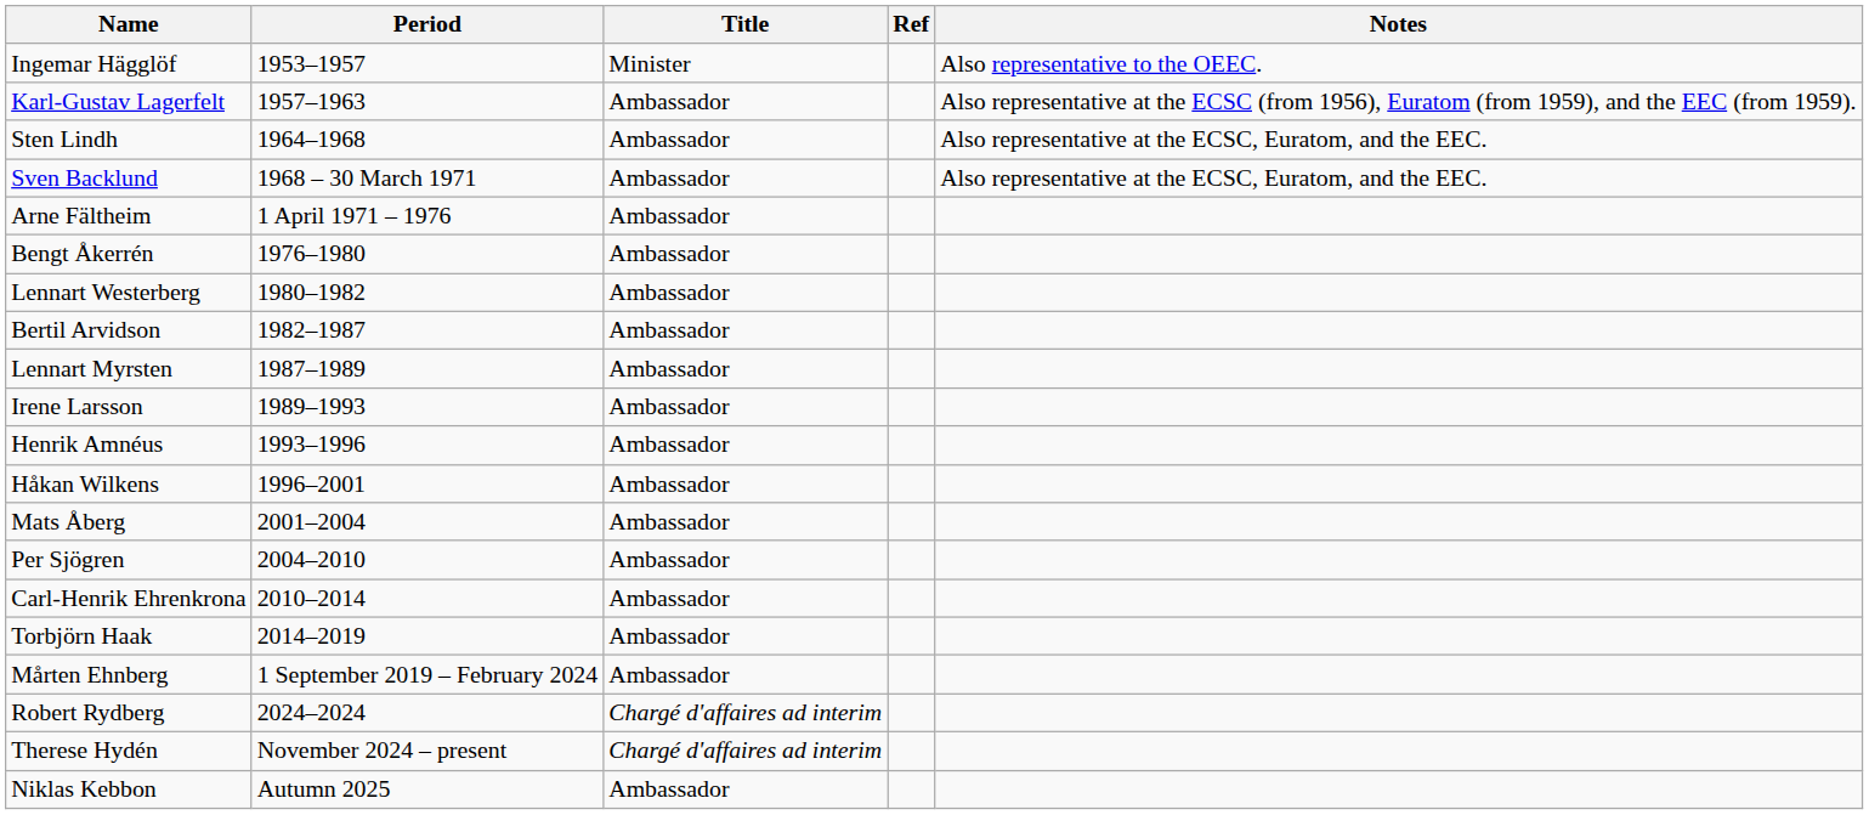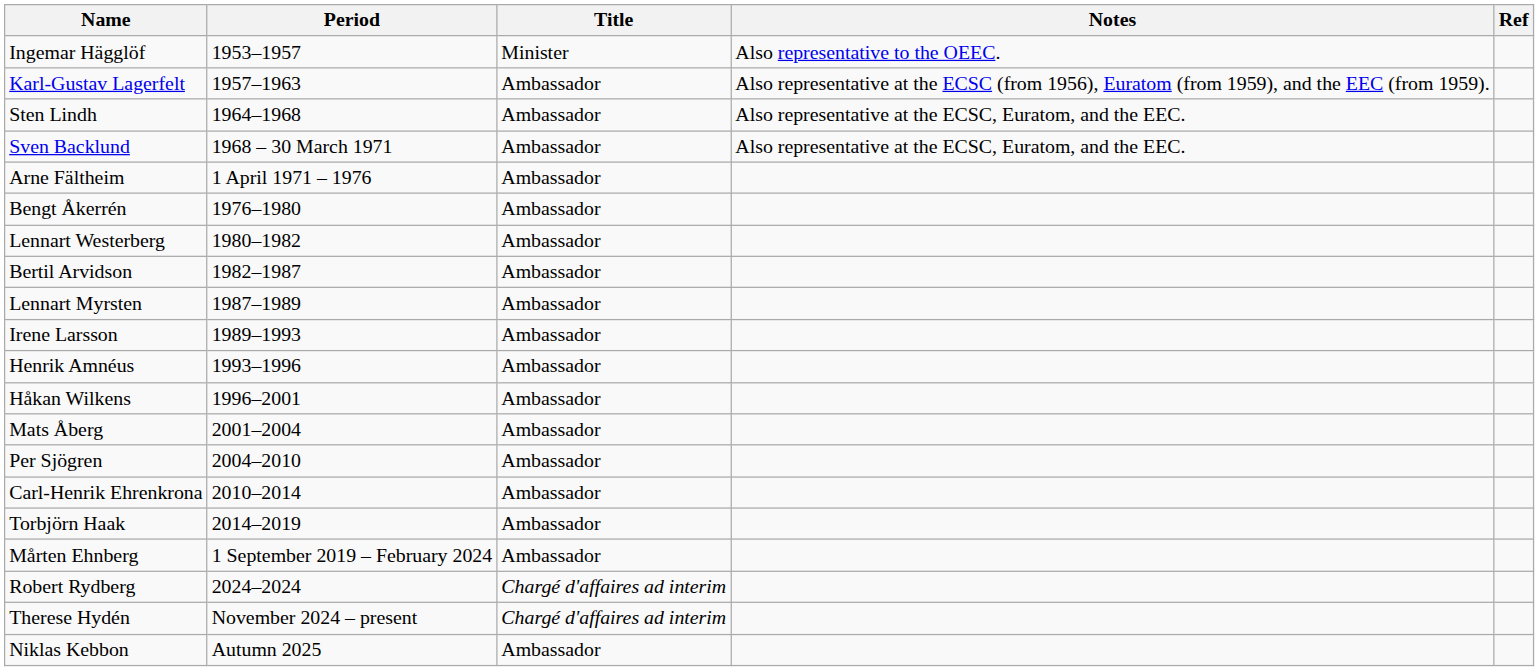 <table class="wikitable">
 <tr>
 <th>Name</th>
 <th>Period</th>
 <th>Title</th>
+<th>Notes</th>
 <th>Ref</th>
-<th>Notes</th>
 </tr>
 <tr>
 <td>Ingemar Hägglöf</td>
 <td>1953–1957</td>
 <td>Minister</td>
+<td>Also <a href='#'>representative to the OEEC</a>.</td>
 <td></td>
-<td>Also <a href='#'>representative to the OEEC</a>.</td>
 </tr>
 <tr>
 <td><a href='#'>Karl-Gustav Lagerfelt</a></td>
 <td>1957–1963</td>
 <td>Ambassador</td>
+<td>Also representative at the <a href='#'>ECSC</a> (from 1956), <a href='#'>Euratom</a> (from 1959), and the <a href='#'>EEC</a> (from 1959).</td>
 <td></td>
-<td>Also representative at the <a href='#'>ECSC</a> (from 1956), <a href='#'>Euratom</a> (from 1959), and the <a href='#'>EEC</a> (from 1959).</td>
 </tr>
 <tr>
 <td>Sten Lindh</td>
 <td>1964–1968</td>
 <td>Ambassador</td>
+<td>Also representative at the ECSC, Euratom, and the EEC.</td>
 <td></td>
-<td>Also representative at the ECSC, Euratom, and the EEC.</td>
 </tr>
 <tr>
 <td><a href='#'>Sven Backlund</a></td>
 <td>1968 – 30 March 1971</td>
 <td>Ambassador</td>
+<td>Also representative at the ECSC, Euratom, and the EEC.</td>
 <td></td>
-<td>Also representative at the ECSC, Euratom, and the EEC.</td>
 </tr>
 <tr>
 <td>Arne Fältheim</td>
 <td>1 April 1971 – 1976</td>
 <td>Ambassador</td>
 <td></td>
 <td></td>
 </tr>
 <tr>
 <td>Bengt Åkerrén</td>
 <td>1976–1980</td>
 <td>Ambassador</td>
 <td></td>
 <td></td>
 </tr>
 <tr>
 <td>Lennart Westerberg</td>
 <td>1980–1982</td>
 <td>Ambassador</td>
 <td></td>
 <td></td>
 </tr>
 <tr>
 <td>Bertil Arvidson</td>
 <td>1982–1987</td>
 <td>Ambassador</td>
 <td></td>
 <td></td>
 </tr>
 <tr>
 <td>Lennart Myrsten</td>
 <td>1987–1989</td>
 <td>Ambassador</td>
 <td></td>
 <td></td>
 </tr>
 <tr>
 <td>Irene Larsson</td>
 <td>1989–1993</td>
 <td>Ambassador</td>
 <td></td>
 <td></td>
 </tr>
 <tr>
 <td>Henrik Amnéus</td>
 <td>1993–1996</td>
 <td>Ambassador</td>
 <td></td>
 <td></td>
 </tr>
 <tr>
 <td>Håkan Wilkens</td>
 <td>1996–2001</td>
 <td>Ambassador</td>
 <td></td>
 <td></td>
 </tr>
 <tr>
 <td>Mats Åberg</td>
 <td>2001–2004</td>
 <td>Ambassador</td>
 <td></td>
 <td></td>
 </tr>
 <tr>
 <td>Per Sjögren</td>
 <td>2004–2010</td>
 <td>Ambassador</td>
 <td></td>
 <td></td>
 </tr>
 <tr>
 <td>Carl-Henrik Ehrenkrona</td>
 <td>2010–2014</td>
 <td>Ambassador</td>
 <td></td>
 <td></td>
 </tr>
 <tr>
 <td>Torbjörn Haak</td>
 <td>2014–2019</td>
 <td>Ambassador</td>
 <td></td>
 <td></td>
 </tr>
 <tr>
 <td>Mårten Ehnberg</td>
 <td>1 September 2019 – February 2024</td>
 <td>Ambassador</td>
 <td></td>
 <td></td>
 </tr>
 <tr>
 <td>Robert Rydberg</td>
 <td>2024–2024</td>
 <td><em>Chargé d'affaires ad interim</em></td>
 <td></td>
 <td></td>
 </tr>
 <tr>
 <td>Therese Hydén</td>
 <td>November 2024 – present</td>
 <td><em>Chargé d'affaires ad interim</em></td>
 <td></td>
 <td></td>
 </tr>
 <tr>
 <td>Niklas Kebbon</td>
 <td>Autumn 2025</td>
 <td>Ambassador</td>
 <td></td>
 <td></td>
 </tr>
 </table>
